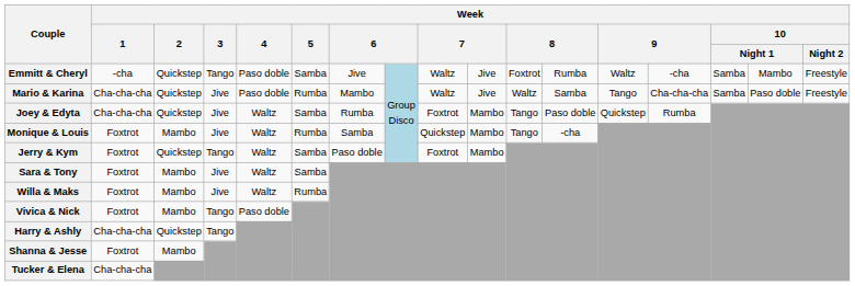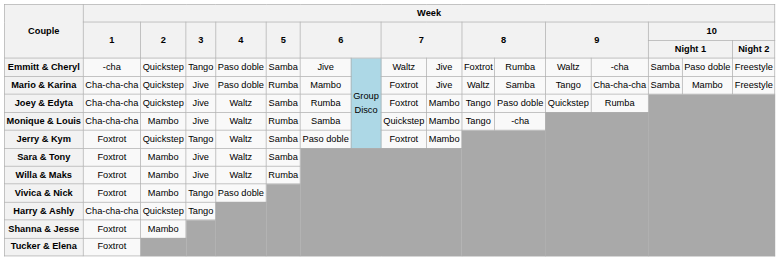 <table class="wikitable unsortable" style="text-align:center; font-size:85%; line-height:20px">
 <tr>
 <th scope="col" rowspan="3">Couple</th>
 <th colspan="16">Week</th>
 </tr>
 <tr>
 <th rowspan="2" scope="col">1</th>
 <th rowspan="2" scope="col">2</th>
 <th rowspan="2" scope="col">3</th>
 <th rowspan="2" scope="col">4</th>
 <th rowspan="2" scope="col">5</th>
 <th colspan="2" rowspan="2" scope="col">6</th>
 <th colspan="2" rowspan="2" scope="col">7</th>
 <th colspan="2" rowspan="2" scope="col">8</th>
 <th colspan="2" rowspan="2" scope="col">9</th>
 <th colspan="3" scope="col">10</th>
 </tr>
 <tr>
 <th colspan=2>Night 1</th>
 <th>Night 2</th>
 </tr>
 <tr>
 <th scope="row">Emmitt & Cheryl</th>
 <td>-cha</td>
 <td>Quickstep</td>
 <td>Tango</td>
 <td>Paso doble</td>
 <td>Samba</td>
 <td>Jive</td>
 <td rowspan="5" bgcolor="lightblue">Group<br>Disco</td>
 <td>Waltz</td>
 <td>Jive</td>
 <td>Foxtrot</td>
 <td>Rumba</td>
 <td>Waltz</td>
 <td>-cha</td>
 <td>Samba</td>
-<td>Mambo</td>
+<td>Paso doble</td>
 <td>Freestyle</td>
 </tr>
 <tr>
 <th scope="row">Mario & Karina</th>
 <td>Cha-cha-cha</td>
 <td>Quickstep</td>
 <td>Jive</td>
 <td>Paso doble</td>
 <td>Rumba</td>
 <td>Mambo</td>
-<td>Waltz</td>
+<td>Foxtrot</td>
 <td>Jive</td>
 <td>Waltz</td>
 <td>Samba</td>
 <td>Tango</td>
 <td>Cha-cha-cha</td>
 <td>Samba</td>
-<td>Paso doble</td>
+<td>Mambo</td>
 <td>Freestyle</td>
 </tr>
 <tr>
 <th scope="row">Joey & Edyta</th>
 <td>Cha-cha-cha</td>
 <td>Quickstep</td>
 <td>Jive</td>
 <td>Waltz</td>
 <td>Samba</td>
 <td>Rumba</td>
 <td>Foxtrot</td>
 <td>Mambo</td>
 <td>Tango</td>
 <td>Paso doble</td>
 <td>Quickstep</td>
 <td>Rumba</td>
 <td colspan="3" rowspan="9" style="background:darkgray"></td>
 </tr>
 <tr>
 <th scope="row">Monique & Louis</th>
-<td>Foxtrot</td>
+<td>Cha-cha-cha</td>
 <td>Mambo</td>
 <td>Jive</td>
 <td>Waltz</td>
 <td>Rumba</td>
 <td>Samba</td>
 <td>Quickstep</td>
 <td>Mambo</td>
 <td>Tango</td>
 <td>-cha</td>
 <td colspan="2" rowspan="8" style="background:darkgrey"></td>
 </tr>
 <tr>
 <th scope="row">Jerry & Kym</th>
 <td>Foxtrot</td>
 <td>Quickstep</td>
 <td>Tango</td>
 <td>Waltz</td>
 <td>Samba</td>
 <td>Paso doble</td>
 <td>Foxtrot</td>
 <td>Mambo</td>
 <td colspan="2" rowspan="7" style="background:darkgrey"></td>
 </tr>
 <tr>
 <th scope="row">Sara & Tony</th>
 <td>Foxtrot</td>
 <td>Mambo</td>
 <td>Jive</td>
 <td>Waltz</td>
 <td>Samba</td>
 <td colspan="4" rowspan="6" style="background:darkgrey"></td>
 </tr>
 <tr>
 <th scope="row">Willa & Maks</th>
 <td>Foxtrot</td>
 <td>Mambo</td>
 <td>Jive</td>
 <td>Waltz</td>
 <td>Rumba</td>
 </tr>
 <tr>
 <th scope="row">Vivica & Nick</th>
 <td>Foxtrot</td>
 <td>Mambo</td>
 <td>Tango</td>
 <td>Paso doble</td>
 <td rowspan="4" style="background:darkgrey"></td>
 </tr>
 <tr>
 <th scope="row">Harry & Ashly</th>
 <td>Cha-cha-cha</td>
 <td>Quickstep</td>
 <td>Tango</td>
 <td rowspan="3" style="background:darkgrey"></td>
 </tr>
 <tr>
 <th scope="row">Shanna & Jesse</th>
 <td>Foxtrot</td>
 <td>Mambo</td>
 <td rowspan="2" style="background:darkgrey"></td>
 </tr>
 <tr>
 <th scope="row">Tucker & Elena</th>
-<td>Cha-cha-cha</td>
+<td>Foxtrot</td>
 <td style="background:darkgrey"></td>
 </tr>
 </table>
